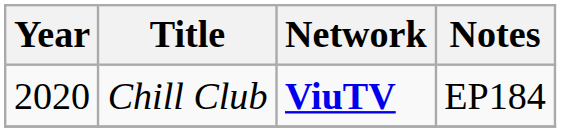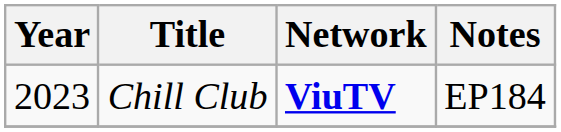 <table class="wikitable">
 <tr>
 <th>Year</th>
 <th>Title</th>
 <th>Network</th>
 <th>Notes</th>
 </tr>
 <tr>
-<td rowspan=1>2020</td>
+<td rowspan=1>2023</td>
 <td><em>Chill Club</em></td>
 <td><strong><a href='#'>ViuTV</a></strong></td>
 <td>EP184</td>
 </tr>
 <tr>
 </tr>
 </table>
